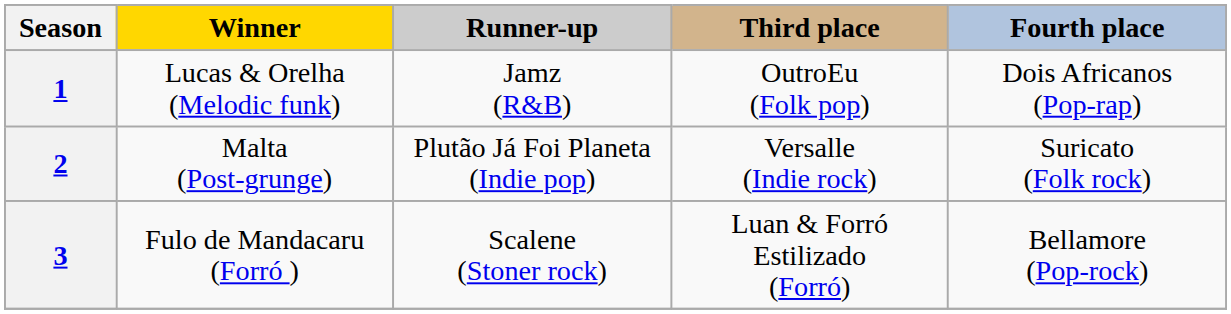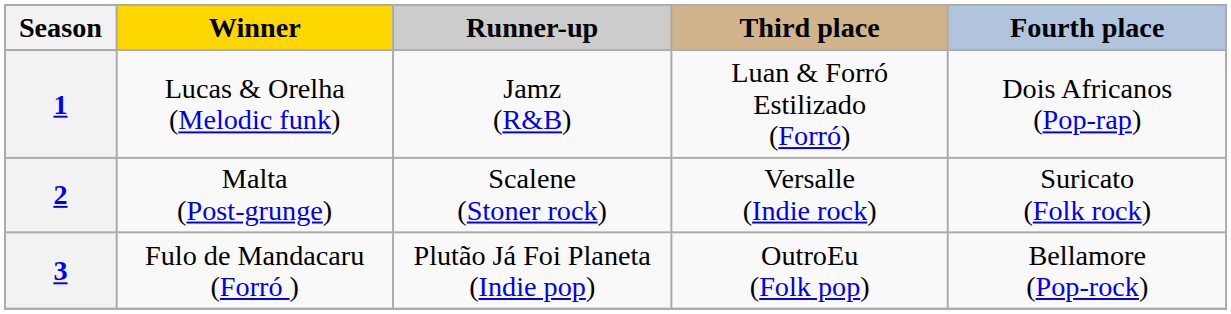 <table class="wikitable" style="text-align:center; font-size:90%; line-height:16px; width:100%;">
 <tr>
 <th scope="col">Season</th>
 <td scope="col" bgcolor="FFD700"><strong>Winner</strong></td>
 <td scope="col" bgcolor="CCCCCC"><strong>Runner-up</strong></td>
 <td scope="col" bgcolor="D2B48C"><strong>Third place</strong></td>
 <td scope="col" bgcolor="B0C4DE"><strong>Fourth place</strong></td>
 </tr>
 <tr>
 <th width="08%"><a href='#'>1</a></th>
 <td width="20%">Lucas & Orelha<br>(<a href='#'>Melodic funk</a>)</td>
 <td width="20%">Jamz<br>(<a href='#'>R&B</a>)</td>
-<td width="20%">OutroEu <br>(<a href='#'>Folk pop</a>)</td>
+<td width="20%">Luan & Forró Estilizado<br>(<a href='#'>Forró</a>)</td>
 <td width="20%">Dois Africanos<br>(<a href='#'>Pop-rap</a>)</td>
 </tr>
 <tr>
 <th width="05%"><a href='#'>2</a></th>
 <td width="20%">Malta<br>(<a href='#'>Post-grunge</a>)</td>
-<td width="20%">Plutão Já Foi Planeta <br>(<a href='#'>Indie pop</a>)</td>
+<td width="20%">Scalene<br>(<a href='#'>Stoner rock</a>)</td>
 <td width="20%">Versalle<br>(<a href='#'>Indie rock</a>)</td>
 <td width="20%">Suricato<br>(<a href='#'>Folk rock</a>)</td>
 </tr>
 <tr>
 <th width="05%"><a href='#'>3</a></th>
 <td width="20%">Fulo de Mandacaru<br>(<a href='#'>Forró </a>)</td>
-<td width="20%">Scalene<br>(<a href='#'>Stoner rock</a>)</td>
-<td width="20%">Luan & Forró Estilizado<br>(<a href='#'>Forró</a>)</td>
+<td width="20%">Plutão Já Foi Planeta <br>(<a href='#'>Indie pop</a>)</td>
+<td width="20%">OutroEu <br>(<a href='#'>Folk pop</a>)</td>
 <td width="20%">Bellamore<br>(<a href='#'>Pop-rock</a>)</td>
 </tr>
 <tr>
 </tr>
 </table>
